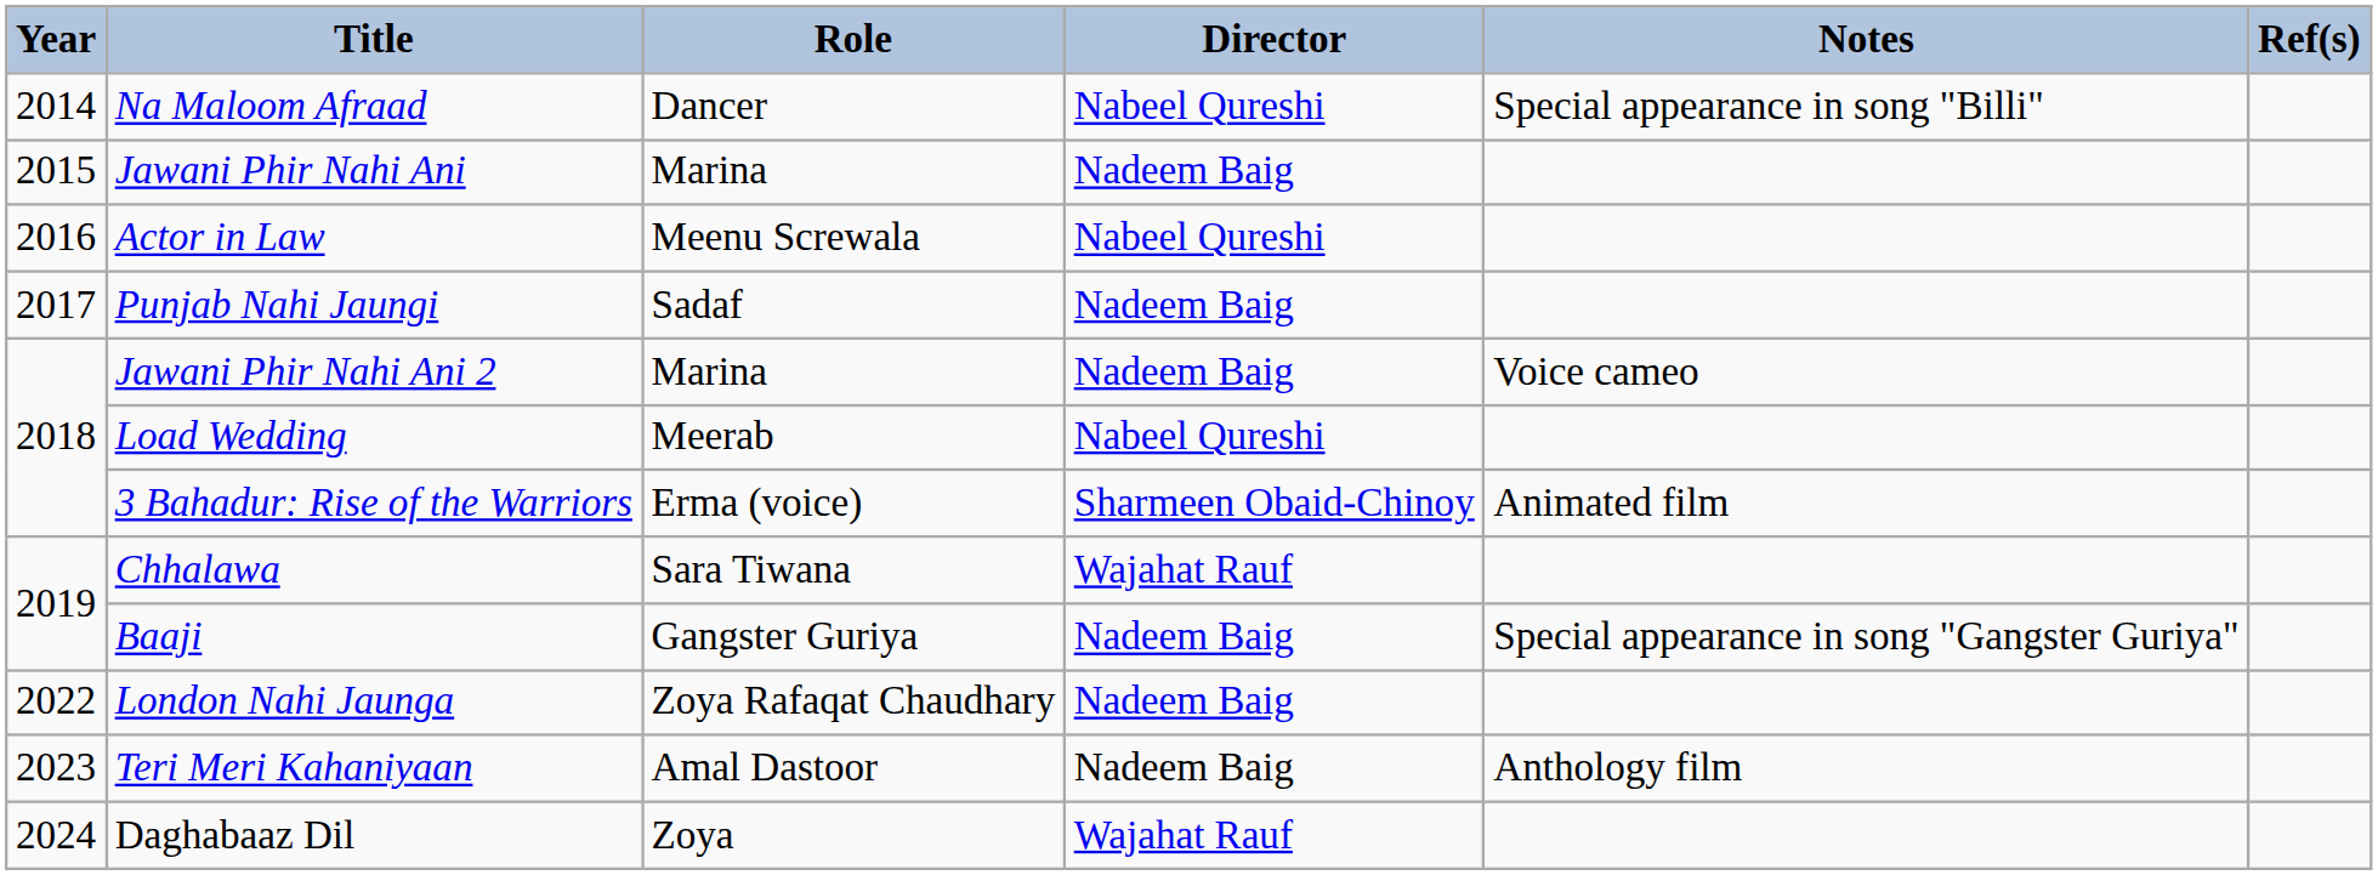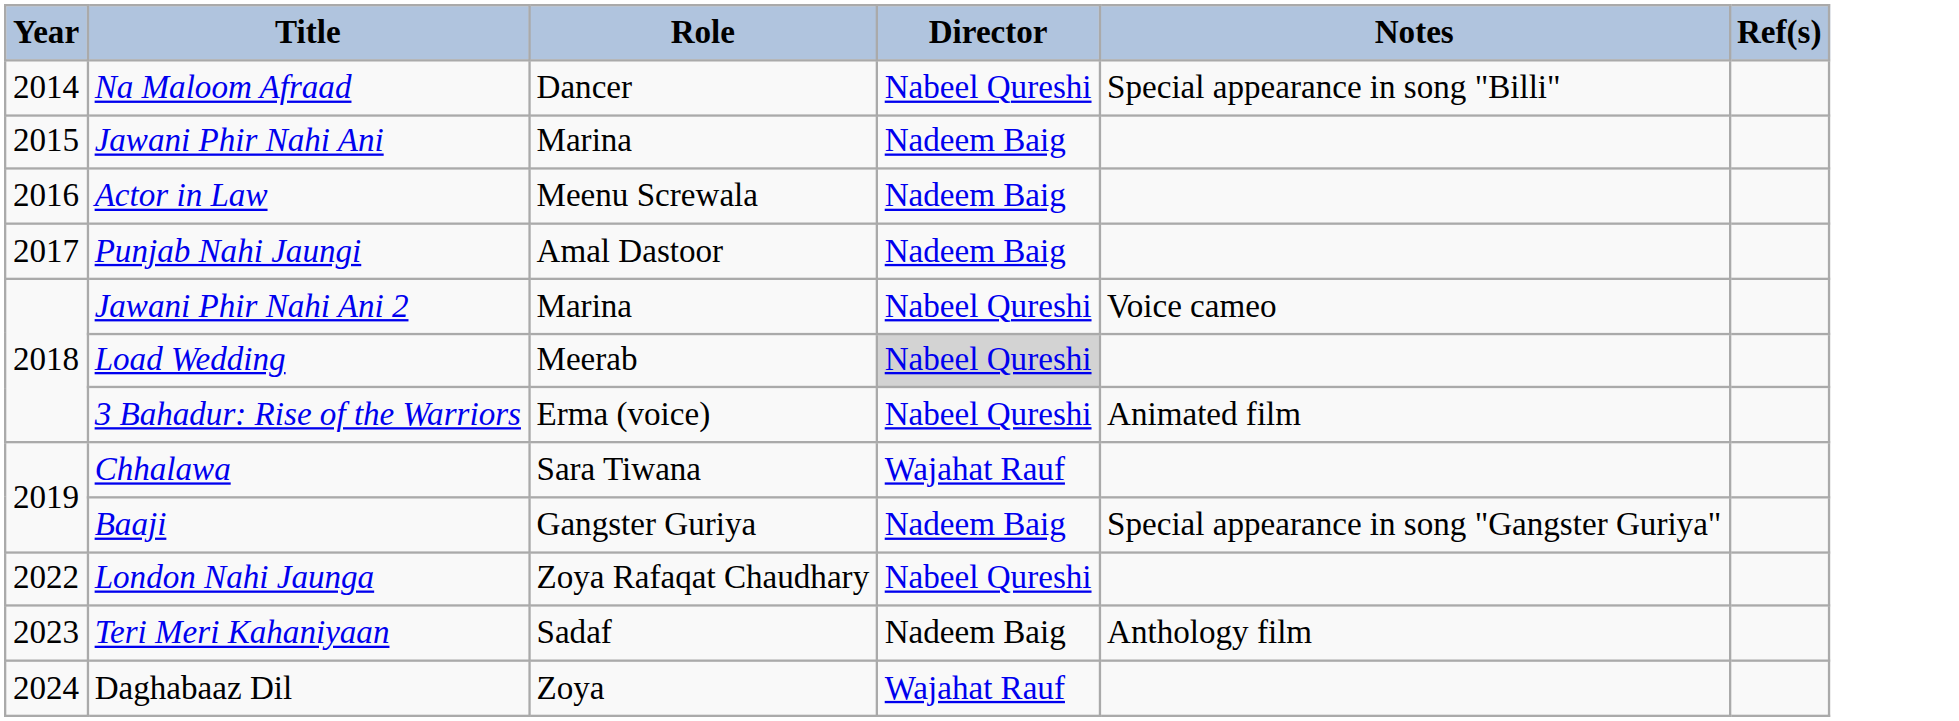 <table class="wikitable" style="font-size:90%">
 <tr style="text-align:center;">
 <th style="background:#B0C4DE;">Year</th>
 <th style="background:#B0C4DE;">Title</th>
 <th style="background:#B0C4DE;">Role</th>
 <th style="background:#B0C4DE;">Director</th>
 <th style="background:#B0C4DE;">Notes</th>
 <th style="background:#B0C4DE;">Ref(s)</th>
 </tr>
 <tr>
 <td>2014</td>
 <td><em><a href='#'>Na Maloom Afraad</a></em></td>
 <td>Dancer</td>
 <td><a href='#'>Nabeel Qureshi</a></td>
 <td>Special appearance in song "Billi"</td>
 <td></td>
 </tr>
 <tr>
 <td>2015</td>
 <td><em><a href='#'>Jawani Phir Nahi Ani</a></em></td>
 <td>Marina</td>
 <td><a href='#'>Nadeem Baig</a></td>
 <td></td>
 <td></td>
 </tr>
 <tr>
 <td>2016</td>
 <td><em><a href='#'>Actor in Law</a></em></td>
 <td>Meenu Screwala</td>
-<td><a href='#'>Nabeel Qureshi</a></td>
+<td><a href='#'>Nadeem Baig</a></td>
 <td></td>
 <td></td>
 </tr>
 <tr>
 <td>2017</td>
 <td><em><a href='#'>Punjab Nahi Jaungi</a></em></td>
-<td>Sadaf</td>
+<td>Amal Dastoor</td>
 <td><a href='#'>Nadeem Baig</a></td>
 <td></td>
 <td></td>
 </tr>
 <tr>
 <td rowspan="3">2018</td>
 <td><em><a href='#'>Jawani Phir Nahi Ani 2</a></em></td>
 <td>Marina</td>
-<td><a href='#'>Nadeem Baig</a></td>
+<td><a href='#'>Nabeel Qureshi</a></td>
 <td>Voice cameo</td>
 <td></td>
 </tr>
 <tr>
 <td><em><a href='#'>Load Wedding</a></em></td>
 <td>Meerab</td>
-<td><a href='#'>Nabeel Qureshi</a></td>
+<td style="background: lightgrey;"><a href='#'>Nabeel Qureshi</a></td>
 <td></td>
 <td></td>
 </tr>
 <tr>
 <td><em><a href='#'>3 Bahadur: Rise of the Warriors</a></em></td>
 <td>Erma (voice)</td>
-<td><a href='#'>Sharmeen Obaid-Chinoy</a></td>
+<td><a href='#'>Nabeel Qureshi</a></td>
 <td>Animated film</td>
 <td></td>
 </tr>
 <tr>
 <td rowspan="2">2019</td>
 <td><em><a href='#'>Chhalawa</a></em></td>
 <td>Sara Tiwana</td>
 <td><a href='#'>Wajahat Rauf</a></td>
 <td></td>
 <td></td>
 </tr>
 <tr>
 <td><em><a href='#'>Baaji</a></em></td>
 <td>Gangster Guriya</td>
 <td><a href='#'>Nadeem Baig</a></td>
 <td>Special appearance in song "Gangster Guriya"</td>
 <td></td>
 </tr>
 <tr>
 <td>2022</td>
 <td><em><a href='#'>London Nahi Jaunga</a></em></td>
 <td>Zoya Rafaqat Chaudhary</td>
-<td><a href='#'>Nadeem Baig</a></td>
+<td><a href='#'>Nabeel Qureshi</a></td>
 <td></td>
 <td></td>
 </tr>
 <tr>
 <td>2023</td>
 <td><em><a href='#'>Teri Meri Kahaniyaan</a></em></td>
-<td>Amal Dastoor</td>
+<td>Sadaf</td>
 <td>Nadeem Baig</td>
 <td>Anthology film</td>
 <td></td>
 </tr>
 <tr>
 <td>2024</td>
 <td>Daghabaaz Dil</td>
 <td>Zoya</td>
 <td><a href='#'>Wajahat Rauf</a></td>
 <td></td>
 <td></td>
 </tr>
 </table>
